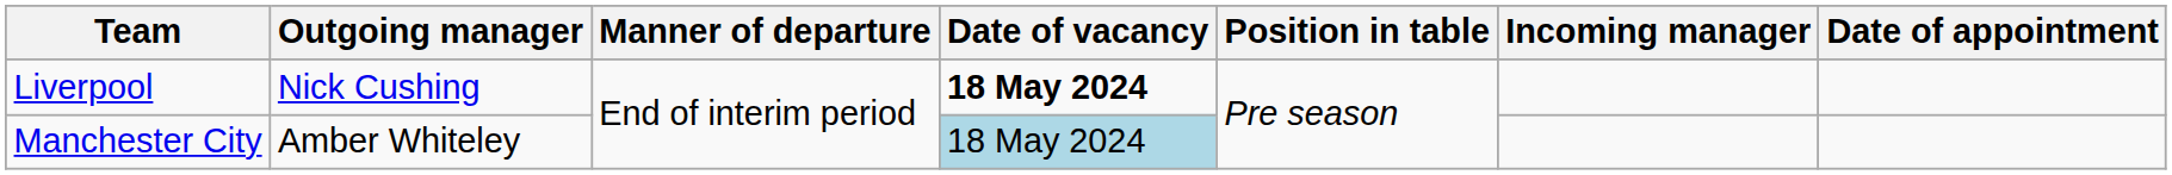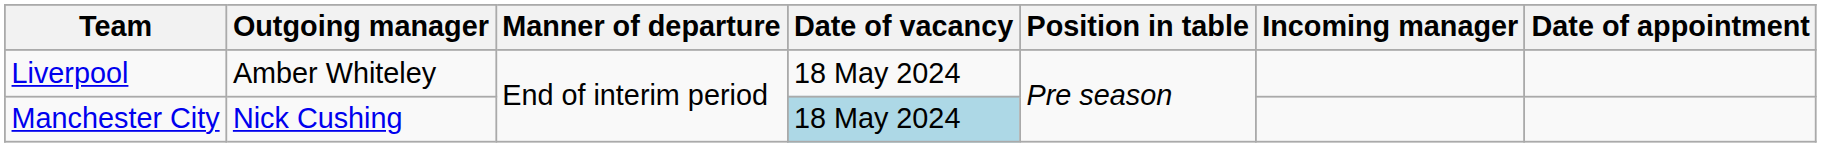 <table class="wikitable sortable">
 <tr>
 <th>Team</th>
 <th>Outgoing manager</th>
 <th>Manner of departure</th>
 <th>Date of vacancy</th>
 <th>Position in table</th>
 <th>Incoming manager</th>
 <th>Date of appointment</th>
 </tr>
 <tr>
 <td><a href='#'>Liverpool</a></td>
-<td> <a href='#'>Nick Cushing</a></td>
+<td> Amber Whiteley</td>
 <td rowspan="2">End of interim period</td>
-<td><strong>18 May 2024</strong></td>
+<td>18 May 2024</td>
 <td rowspan="4"><em>Pre season</em></td>
 <td></td>
 <td></td>
 </tr>
 <tr>
 <td><a href='#'>Manchester City</a></td>
-<td> Amber Whiteley</td>
+<td> <a href='#'>Nick Cushing</a></td>
 <td style="background: lightblue;">18 May 2024</td>
 <td></td>
 <td></td>
 </tr>
 </table>
